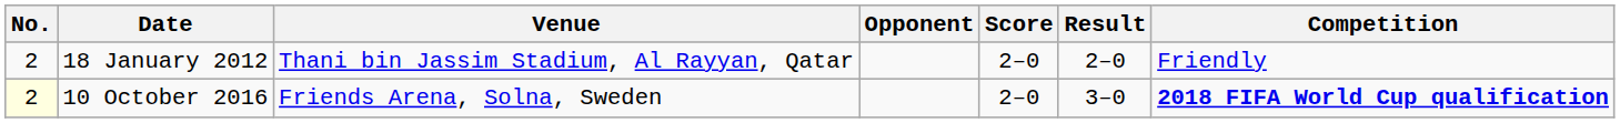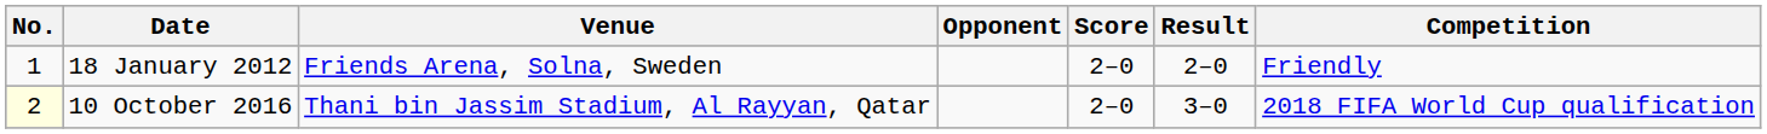 <table class="wikitable sortable">
 <tr>
 <th scope="col">No.</th>
 <th scope="col">Date</th>
 <th scope="col">Venue</th>
 <th scope="col">Opponent</th>
 <th scope="col">Score</th>
 <th scope="col">Result</th>
 <th scope="col">Competition</th>
 </tr>
 <tr>
-<td style="text-align:center">2</td>
+<td style="text-align:center">1</td>
 <td>18 January 2012</td>
-<td><a href='#'>Thani bin Jassim Stadium</a>, <a href='#'>Al Rayyan</a>, Qatar</td>
+<td><a href='#'>Friends Arena</a>, <a href='#'>Solna</a>, Sweden</td>
 <td></td>
 <td style="text-align:center">2–0</td>
 <td style="text-align:center">2–0</td>
 <td><a href='#'>Friendly</a></td>
 </tr>
 <tr>
 <td style="background: lightyellow; text-align:center">2</td>
 <td>10 October 2016</td>
-<td><a href='#'>Friends Arena</a>, <a href='#'>Solna</a>, Sweden</td>
+<td><a href='#'>Thani bin Jassim Stadium</a>, <a href='#'>Al Rayyan</a>, Qatar</td>
 <td></td>
 <td style="text-align:center">2–0</td>
 <td style="text-align:center">3–0</td>
-<td><strong><a href='#'>2018 FIFA World Cup qualification</a></strong></td>
+<td><a href='#'>2018 FIFA World Cup qualification</a></td>
 </tr>
 </table>
